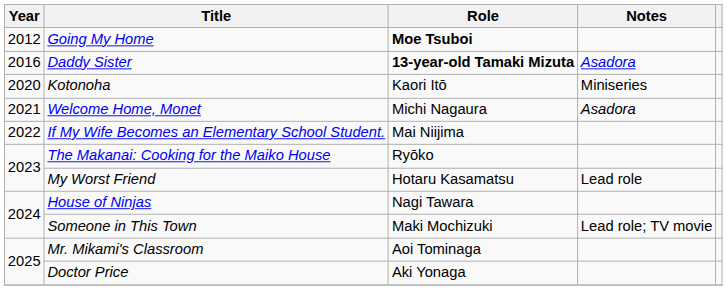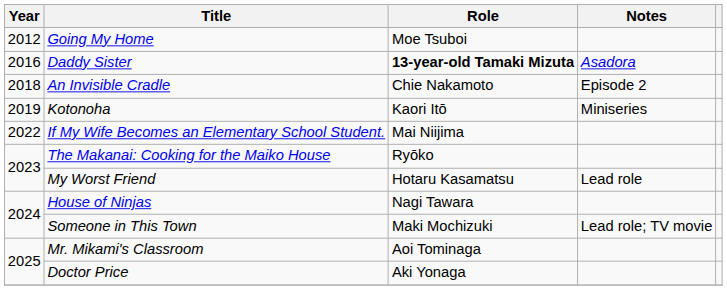 <table class="wikitable sortable">
 <tr>
 <th>Year</th>
 <th>Title</th>
 <th>Role</th>
 <th class="unsortable">Notes</th>
 <th class = "unsortable"></th>
 </tr>
 <tr>
 <td>2012</td>
 <td><em><a href='#'>Going My Home</a></em></td>
-<td><strong>Moe Tsuboi</strong></td>
+<td>Moe Tsuboi</td>
 <td></td>
 <td></td>
 </tr>
 <tr>
 <td>2016</td>
 <td><em><a href='#'>Daddy Sister</a></em></td>
 <td><strong>13-year-old Tamaki Mizuta</strong></td>
 <td><em><a href='#'>Asadora</a></em></td>
 <td></td>
 </tr>
 <tr>
-<td>2020</td>
+<td>2018</td>
+<td><em><a href='#'>An Invisible Cradle</a></em></td>
+<td>Chie Nakamoto</td>
+<td>Episode 2</td>
+<td></td>
+</tr>
+<tr>
+<td>2019</td>
 <td><em>Kotonoha</em></td>
 <td>Kaori Itō</td>
 <td>Miniseries</td>
-<td></td>
-</tr>
-<tr>
-<td>2021</td>
-<td><em><a href='#'>Welcome Home, Monet</a></em></td>
-<td>Michi Nagaura</td>
-<td><em>Asadora</em></td>
 <td></td>
 </tr>
 <tr>
 <td>2022</td>
 <td><em><a href='#'>If My Wife Becomes an Elementary School Student.</a></em></td>
 <td>Mai Niijima</td>
 <td></td>
 <td></td>
 </tr>
 <tr>
 <td rowspan=2>2023</td>
 <td><em><a href='#'>The Makanai: Cooking for the Maiko House</a></em></td>
 <td>Ryōko</td>
 <td></td>
 <td></td>
 </tr>
 <tr>
 <td><em>My Worst Friend</em></td>
 <td>Hotaru Kasamatsu</td>
 <td>Lead role</td>
 <td></td>
 </tr>
 <tr>
 <td rowspan=2>2024</td>
 <td><em><a href='#'>House of Ninjas</a></em></td>
 <td>Nagi Tawara</td>
 <td></td>
 <td></td>
 </tr>
 <tr>
 <td><em>Someone in This Town</em></td>
 <td>Maki Mochizuki</td>
 <td>Lead role; TV movie</td>
 <td></td>
 </tr>
 <tr>
 <td rowspan=2>2025</td>
 <td><em>Mr. Mikami's Classroom</em></td>
 <td>Aoi Tominaga</td>
 <td></td>
 <td></td>
 </tr>
 <tr>
 <td><em>Doctor Price</em></td>
 <td>Aki Yonaga</td>
 <td></td>
 <td></td>
 </tr>
 <tr>
 </tr>
 </table>
